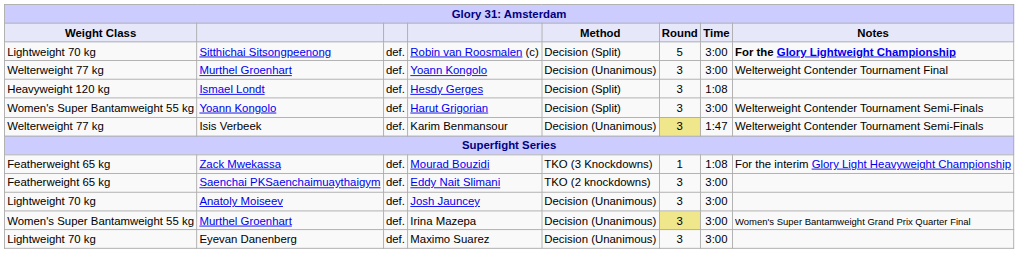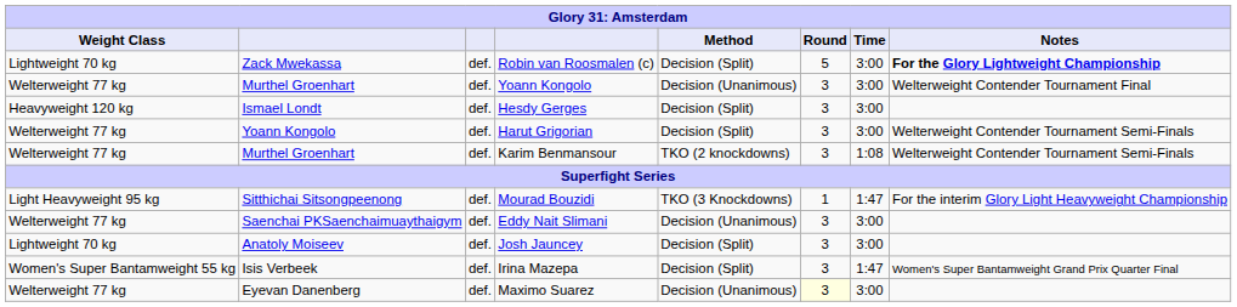 <table class="wikitable" style="font-size: 80%;">
 <tr>
 <th colspan="8" style="background-color: #ccf; color: #000080; text-align: center;"><strong>Glory 31: Amsterdam</strong></th>
 </tr>
 <tr>
 <th colspan="1" style="background-color: #E6E8FA; color: #000000; text-align: center;">Weight Class</th>
 <th colspan="1" style="background-color: #E6E8FA; color: #000000; text-align: center;"></th>
 <th colspan="1" style="background-color: #E6E8FA; color: #000000; text-align: center;"></th>
 <th colspan="1" style="background-color: #E6E8FA; color: #000000; text-align: center;"></th>
 <th colspan="1" style="background-color: #E6E8FA; color: #000000; text-align: center;">Method</th>
 <th colspan="1" style="background-color: #E6E8FA; color: #000000; text-align: center;">Round</th>
 <th colspan="1" style="background-color: #E6E8FA; color: #000000; text-align: center;">Time</th>
 <th colspan="1" style="background-color: #E6E8FA; color: #000000; text-align: center;">Notes</th>
 </tr>
 <tr>
 <td>Lightweight 70 kg</td>
-<td> <a href='#'>Sitthichai Sitsongpeenong</a></td>
+<td> <a href='#'>Zack Mwekassa</a></td>
 <td align=center>def.</td>
 <td> <a href='#'>Robin van Roosmalen</a> (c)</td>
 <td>Decision (Split)</td>
 <td align=center>5</td>
 <td align=center>3:00</td>
 <td><strong>For the <a href='#'>Glory Lightweight Championship</a></strong></td>
 </tr>
 <tr>
 <td>Welterweight 77 kg</td>
 <td> <a href='#'>Murthel Groenhart</a></td>
 <td align=center>def.</td>
 <td> <a href='#'>Yoann Kongolo</a></td>
 <td>Decision (Unanimous)</td>
 <td align=center>3</td>
 <td align=center>3:00</td>
 <td>Welterweight Contender Tournament Final</td>
 </tr>
 <tr>
 <td>Heavyweight 120 kg</td>
 <td> <a href='#'>Ismael Londt</a></td>
 <td align=center>def.</td>
 <td> <a href='#'>Hesdy Gerges</a></td>
 <td>Decision (Split)</td>
 <td align=center>3</td>
-<td align=center>1:08</td>
+<td align=center>3:00</td>
 <td></td>
 </tr>
 <tr>
-<td>Women's Super Bantamweight 55 kg</td>
+<td>Welterweight 77 kg</td>
 <td> <a href='#'>Yoann Kongolo</a></td>
 <td align=center>def.</td>
 <td> <a href='#'>Harut Grigorian</a></td>
 <td>Decision (Split)</td>
 <td align=center>3</td>
 <td align=center>3:00</td>
 <td>Welterweight Contender Tournament Semi-Finals</td>
 </tr>
 <tr>
 <td>Welterweight 77 kg</td>
-<td> Isis Verbeek</td>
+<td> <a href='#'>Murthel Groenhart</a></td>
 <td align=center>def.</td>
 <td> Karim Benmansour</td>
-<td>Decision (Unanimous)</td>
-<td align=center style="background: khaki;">3</td>
-<td align=center>1:47</td>
+<td>TKO (2 knockdowns)</td>
+<td align=center>3</td>
+<td align=center>1:08</td>
 <td>Welterweight Contender Tournament Semi-Finals</td>
 </tr>
 <tr>
 <th colspan="8" style="background-color: #ccf; color: #000080; text-align: center;"><strong>Superfight Series</strong></th>
 </tr>
 <tr>
-<td>Featherweight 65 kg</td>
-<td> <a href='#'>Zack Mwekassa</a></td>
+<td>Light Heavyweight 95 kg</td>
+<td> <a href='#'>Sitthichai Sitsongpeenong</a></td>
 <td align=center>def.</td>
 <td> <a href='#'>Mourad Bouzidi</a></td>
 <td>TKO (3 Knockdowns)</td>
 <td align=center>1</td>
-<td align=center>1:08</td>
+<td align=center>1:47</td>
 <td>For the interim <a href='#'>Glory Light Heavyweight Championship</a></td>
 </tr>
 <tr>
-<td>Featherweight 65 kg</td>
+<td>Welterweight 77 kg</td>
 <td> <a href='#'>Saenchai PKSaenchaimuaythaigym</a></td>
 <td align=center>def.</td>
 <td> <a href='#'>Eddy Nait Slimani</a></td>
-<td>TKO (2 knockdowns)</td>
+<td>Decision (Unanimous)</td>
 <td align=center>3</td>
 <td align=center>3:00</td>
 <td></td>
 </tr>
 <tr>
 <td>Lightweight 70 kg</td>
 <td> <a href='#'>Anatoly Moiseev</a></td>
 <td align=center>def.</td>
 <td> <a href='#'>Josh Jauncey</a></td>
-<td>Decision (Unanimous)</td>
+<td>Decision (Split)</td>
 <td align=center>3</td>
 <td align=center>3:00</td>
 <td></td>
 </tr>
 <tr>
 <td>Women's Super Bantamweight 55 kg</td>
-<td> <a href='#'>Murthel Groenhart</a></td>
+<td> Isis Verbeek</td>
 <td align=center>def.</td>
 <td> Irina Mazepa</td>
-<td>Decision (Unanimous)</td>
-<td align=center style="background: khaki;">3</td>
-<td align=center>3:00</td>
+<td>Decision (Split)</td>
+<td align=center>3</td>
+<td align=center>1:47</td>
 <td><small>Women's Super Bantamweight Grand Prix Quarter Final</small></td>
 </tr>
 <tr>
-<td>Lightweight 70 kg</td>
+<td>Welterweight 77 kg</td>
 <td> Eyevan Danenberg</td>
 <td align=center>def.</td>
 <td> Maximo Suarez</td>
 <td>Decision (Unanimous)</td>
-<td align=center>3</td>
+<td align=center style="background: lightyellow;">3</td>
 <td align=center>3:00</td>
 <td></td>
 </tr>
 </table>
